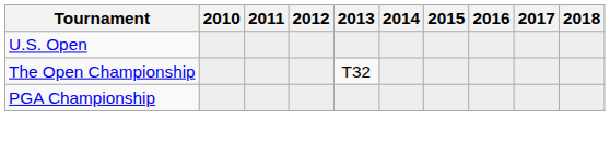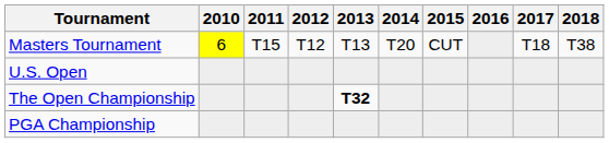 <table class="wikitable" style="font-size:95%;text-align:center;">
 <tr>
 <th>Tournament</th>
 <th>2010</th>
 <th>2011</th>
 <th>2012</th>
 <th>2013</th>
 <th>2014</th>
 <th>2015</th>
 <th>2016</th>
 <th>2017</th>
 <th>2018</th>
+</tr>
+<tr>
+<td align=left><a href='#'>Masters Tournament</a></td>
+<td style="background:yellow;">6</td>
+<td>T15</td>
+<td>T12</td>
+<td>T13</td>
+<td>T20</td>
+<td>CUT</td>
+<td style="background:#eeeeee;"></td>
+<td>T18</td>
+<td>T38</td>
 </tr>
 <tr>
 <td align=left><a href='#'>U.S. Open</a></td>
 <td style="background:#eeeeee;"></td>
 <td style="background:#eeeeee;"></td>
 <td style="background:#eeeeee;"></td>
 <td style="background:#eeeeee;"></td>
 <td style="background:#eeeeee;"></td>
 <td style="background:#eeeeee;"></td>
 <td style="background:#eeeeee;"></td>
 <td style="background:#eeeeee;"></td>
 <td style="background:#eeeeee;"></td>
 </tr>
 <tr>
 <td align=left><a href='#'>The Open Championship</a></td>
 <td style="background:#eeeeee;"></td>
 <td style="background:#eeeeee;"></td>
 <td style="background:#eeeeee;"></td>
-<td>T32</td>
+<td><strong>T32</strong></td>
 <td style="background:#eeeeee;"></td>
 <td style="background:#eeeeee;"></td>
 <td style="background:#eeeeee;"></td>
 <td style="background:#eeeeee;"></td>
 <td style="background:#eeeeee;"></td>
 </tr>
 <tr>
 <td align=left><a href='#'>PGA Championship</a></td>
 <td style="background:#eeeeee;"></td>
 <td style="background:#eeeeee;"></td>
 <td style="background:#eeeeee;"></td>
 <td style="background:#eeeeee;"></td>
 <td style="background:#eeeeee;"></td>
 <td style="background:#eeeeee;"></td>
 <td style="background:#eeeeee;"></td>
 <td style="background:#eeeeee;"></td>
 <td style="background:#eeeeee;"></td>
 </tr>
 </table>
